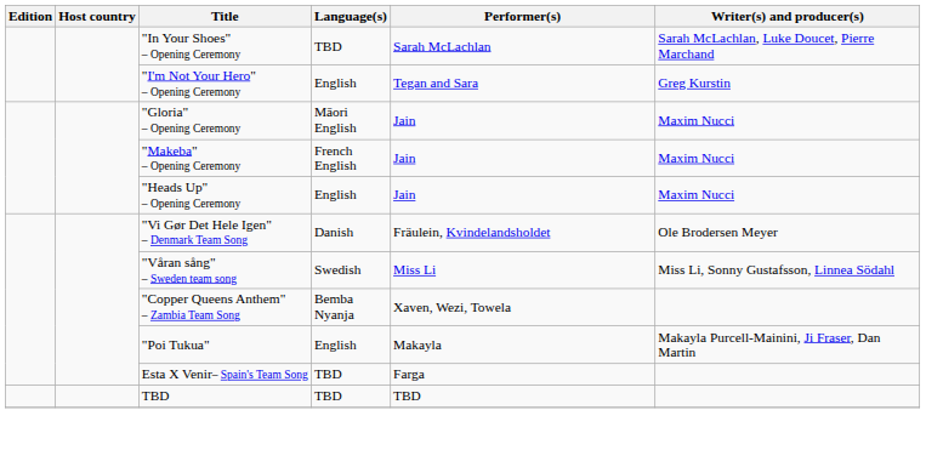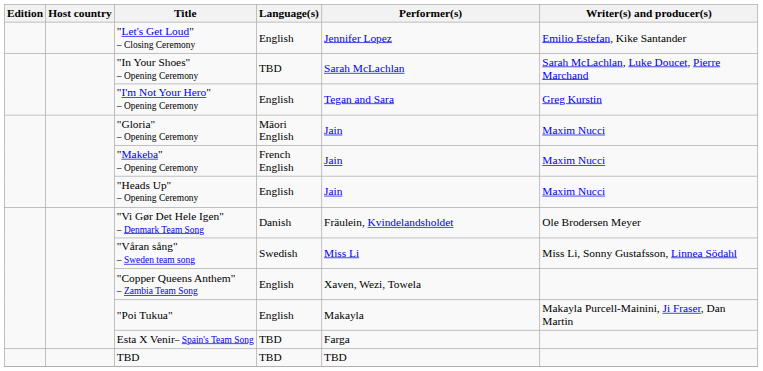 <table class="wikitable sortable">
 <tr>
 <th>Edition</th>
 <th>Host country</th>
 <th>Title</th>
 <th>Language(s)</th>
 <th width=300>Performer(s)</th>
 <th width=300>Writer(s) and producer(s)</th>
+</tr>
+<tr>
+<td></td>
+<td></td>
+<td>"<a href='#'>Let's Get Loud</a>"<br><small>– Closing Ceremony</small></td>
+<td>English</td>
+<td><a href='#'>Jennifer Lopez</a></td>
+<td><a href='#'>Emilio Estefan</a>, Kike Santander</td>
 </tr>
 <tr>
 <td rowspan="2"></td>
 <td rowspan="2"></td>
 <td>"In Your Shoes"<br><small>– Opening Ceremony</small></td>
 <td>TBD</td>
 <td><a href='#'>Sarah McLachlan</a></td>
 <td><a href='#'>Sarah McLachlan</a>, <a href='#'>Luke Doucet</a>, <a href='#'>Pierre Marchand</a></td>
 </tr>
 <tr>
 <td>"<a href='#'>I'm Not Your Hero</a>"<br><small>– Opening Ceremony</small></td>
 <td>English</td>
 <td><a href='#'>Tegan and Sara</a></td>
 <td><a href='#'>Greg Kurstin</a></td>
 </tr>
 <tr>
 <td rowspan="3"></td>
 <td rowspan="3"></td>
 <td>"Gloria"<br><small>– Opening Ceremony</small></td>
 <td>Māori<br>English</td>
 <td><a href='#'>Jain</a></td>
 <td><a href='#'>Maxim Nucci</a></td>
 </tr>
 <tr>
 <td>"<a href='#'>Makeba</a>"<br><small>– Opening Ceremony</small></td>
 <td>French <br> English</td>
 <td><a href='#'>Jain</a></td>
 <td><a href='#'>Maxim Nucci</a></td>
 </tr>
 <tr>
 <td>"Heads Up"<br><small>– Opening Ceremony</small></td>
 <td>English</td>
 <td><a href='#'>Jain</a></td>
 <td><a href='#'>Maxim Nucci</a></td>
 </tr>
 <tr>
 <td rowspan="5"></td>
 <td rowspan="5"><br></td>
 <td>"Vi Gør Det Hele Igen"<br><small>– <a href='#'>Denmark Team Song</a></small></td>
 <td>Danish</td>
 <td>Fräulein, <a href='#'>Kvindelandsholdet</a></td>
 <td>Ole Brodersen Meyer</td>
 </tr>
 <tr>
 <td>"Våran sång"<br><small>– <a href='#'>Sweden team song</a></small></td>
 <td>Swedish</td>
 <td><a href='#'>Miss Li</a></td>
 <td>Miss Li, Sonny Gustafsson, <a href='#'>Linnea Södahl</a></td>
 </tr>
 <tr>
 <td>"Copper Queens Anthem"<br><small>– <a href='#'>Zambia Team Song</a></small></td>
-<td>Bemba<br>Nyanja</td>
+<td>English</td>
 <td>Xaven, Wezi, Towela</td>
 <td></td>
 </tr>
 <tr>
 <td>"Poi Tukua"<br></td>
 <td>English</td>
 <td>Makayla</td>
 <td>Makayla Purcell-Mainini, <a href='#'>Ji Fraser</a>, Dan Martin</td>
 </tr>
 <tr>
 <td>Esta X Venir<small>– <a href='#'>Spain's Team Song</a></small></td>
 <td>TBD</td>
 <td>Farga</td>
 <td></td>
 </tr>
 <tr>
 <td></td>
 <td></td>
 <td>TBD</td>
 <td>TBD</td>
 <td>TBD</td>
 <td></td>
 </tr>
 <tr>
 </tr>
 </table>
